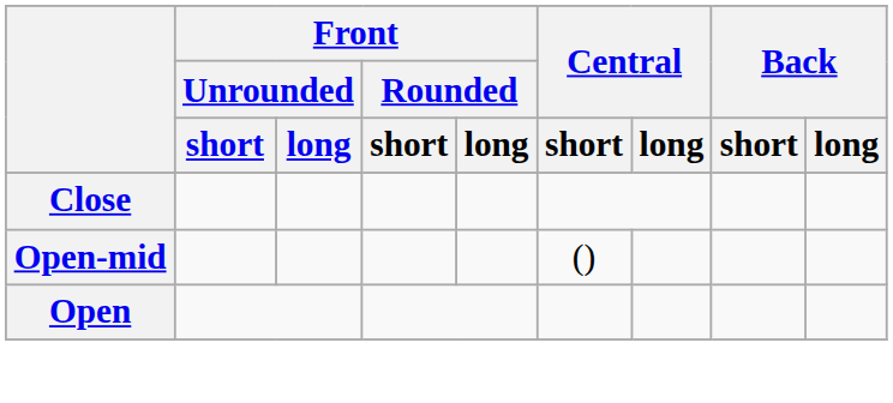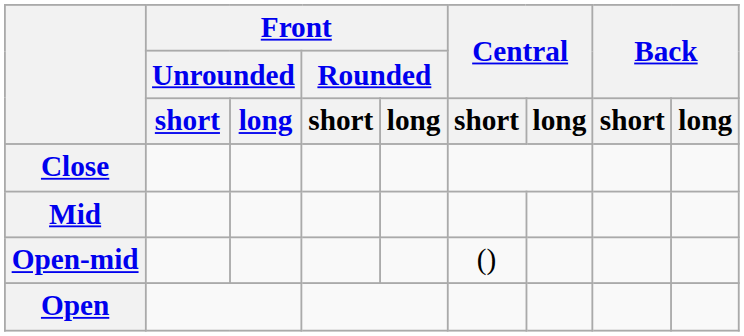 <table class="wikitable" style=text-align:center>
 <tr>
 <th rowspan=3></th>
 <th colspan=4><a href='#'>Front</a></th>
 <th colspan=2 rowspan=2><a href='#'>Central</a></th>
 <th colspan="2" rowspan="2"><a href='#'>Back</a></th>
 </tr>
 <tr class=small>
 <th colspan=2><a href='#'>Unrounded</a></th>
 <th colspan=2><a href='#'>Rounded</a></th>
 </tr>
 <tr class=small>
 <th><a href='#'>short</a></th>
 <th><a href='#'>long</a></th>
 <th>short</th>
 <th>long</th>
 <th>short</th>
 <th>long</th>
 <th>short</th>
 <th>long</th>
 </tr>
 <tr>
 <th><a href='#'>Close</a></th>
 <td></td>
 <td></td>
 <td></td>
 <td></td>
 <td colspan=2></td>
 <td></td>
 <td></td>
 </tr>
 <tr>
+<th><a href='#'>Mid</a></th>
+<td></td>
+<td></td>
+<td></td>
+<td></td>
+<td></td>
+<td></td>
+<td></td>
+<td></td>
+</tr>
+<tr>
 <th><a href='#'>Open-mid</a></th>
 <td></td>
 <td> </td>
 <td></td>
 <td></td>
 <td>()</td>
 <td></td>
 <td> </td>
 <td></td>
 </tr>
 <tr>
 <th><a href='#'>Open</a></th>
 <td colspan=2></td>
 <td colspan=2></td>
 <td></td>
 <td></td>
 <td></td>
 <td></td>
 </tr>
 </table>
